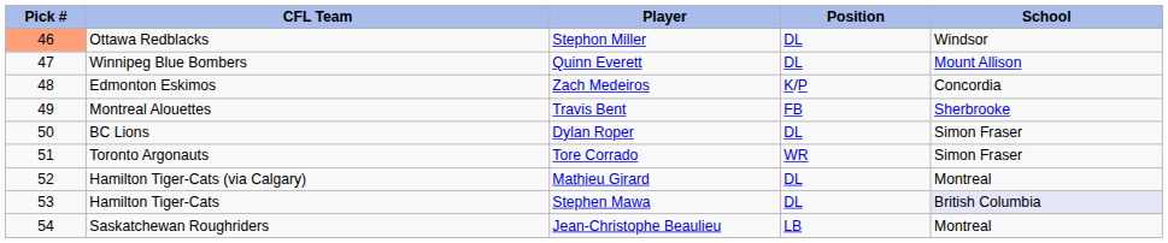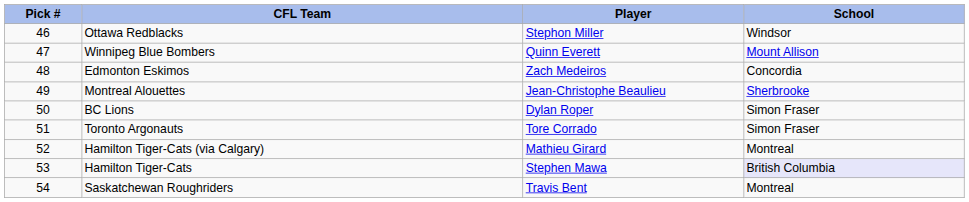 <table class="wikitable" style="width: 100%">
 <tr>
 <th style="background:#A8BDEC;" width=7%>Pick #</th>
 <th width=40% style="background:#A8BDEC;">CFL Team</th>
 <th width=20% style="background:#A8BDEC;">Player</th>
-<th width=13% style="background:#A8BDEC;">Position</th>
 <th width=20% style="background:#A8BDEC;">School</th>
 </tr>
 <tr>
-<td align=center style="background: lightsalmon;">46</td>
+<td align=center>46</td>
 <td>Ottawa Redblacks</td>
 <td><a href='#'>Stephon Miller</a></td>
-<td><a href='#'>DL</a></td>
 <td>Windsor</td>
 </tr>
 <tr>
 <td align=center>47</td>
 <td>Winnipeg Blue Bombers</td>
 <td><a href='#'>Quinn Everett</a></td>
-<td><a href='#'>DL</a></td>
 <td><a href='#'>Mount Allison</a></td>
 </tr>
 <tr>
 <td align=center>48</td>
 <td>Edmonton Eskimos</td>
 <td><a href='#'>Zach Medeiros</a></td>
-<td><a href='#'>K</a>/<a href='#'>P</a></td>
 <td>Concordia</td>
 </tr>
 <tr>
 <td align=center>49</td>
 <td>Montreal Alouettes</td>
-<td><a href='#'>Travis Bent</a></td>
-<td><a href='#'>FB</a></td>
+<td><a href='#'>Jean-Christophe Beaulieu</a></td>
 <td><a href='#'>Sherbrooke</a></td>
 </tr>
 <tr>
 <td align=center>50</td>
 <td>BC Lions</td>
 <td><a href='#'>Dylan Roper</a></td>
-<td><a href='#'>DL</a></td>
 <td>Simon Fraser</td>
 </tr>
 <tr>
 <td align=center>51</td>
 <td>Toronto Argonauts</td>
 <td><a href='#'>Tore Corrado</a></td>
-<td><a href='#'>WR</a></td>
 <td>Simon Fraser</td>
 </tr>
 <tr>
 <td align=center>52</td>
 <td>Hamilton Tiger-Cats (via Calgary)</td>
 <td><a href='#'>Mathieu Girard</a></td>
-<td><a href='#'>DL</a></td>
 <td>Montreal</td>
 </tr>
 <tr>
 <td align=center>53</td>
 <td>Hamilton Tiger-Cats</td>
 <td><a href='#'>Stephen Mawa</a></td>
-<td><a href='#'>DL</a></td>
 <td style="background: lavender;">British Columbia</td>
 </tr>
 <tr>
 <td align=center>54</td>
 <td>Saskatchewan Roughriders</td>
-<td><a href='#'>Jean-Christophe Beaulieu</a></td>
-<td><a href='#'>LB</a></td>
+<td><a href='#'>Travis Bent</a></td>
 <td>Montreal</td>
 </tr>
 </table>
